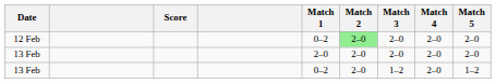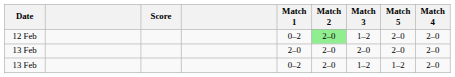 <table class="wikitable" style="text-align: center; font-size:90% ">
 <tr>
 <th width="60">Date</th>
 <th align="right" width="150"></th>
 <th width="60">Score</th>
 <th align="left" width="150"></th>
 <th width="50">Match 1</th>
 <th width="50">Match 2</th>
 <th width="50">Match 3</th>
+<th width="50">Match 5</th>
 <th width="50">Match 4</th>
-<th width="50">Match 5</th>
 </tr>
 <tr>
 <td>12 Feb</td>
 <td align=left><strong></strong></td>
 <td align=center></td>
 <td align=left></td>
 <td>0–2</td>
 <td style="background: lightgreen;">2–0</td>
-<td>2–0</td>
+<td>1–2</td>
 <td>2–0</td>
 <td>2–0</td>
 </tr>
 <tr>
 <td>13 Feb</td>
 <td align=left><strong></strong></td>
 <td align=center></td>
 <td align=left></td>
 <td>2–0</td>
 <td>2–0</td>
 <td>2–0</td>
 <td>2–0</td>
 <td>2–0</td>
 </tr>
 <tr>
 <td>13 Feb</td>
 <td align=left></td>
 <td align=center></td>
 <td align=left><strong></strong></td>
 <td>0–2</td>
 <td>2–0</td>
 <td>1–2</td>
+<td>1–2</td>
 <td>2–0</td>
-<td>1–2</td>
 </tr>
 </table>
